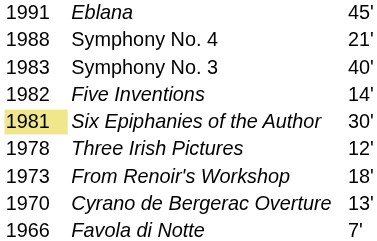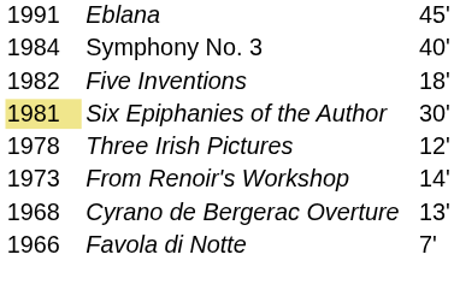 <table>
 <tr>
 <td>1991   </td>
 <td><em>Eblana</em></td>
 <td>45'</td>
 </tr>
 <tr>
-<td>1988</td>
-<td>Symphony No. 4</td>
-<td>21'</td>
-</tr>
-<tr>
-<td>1983</td>
+<td>1984</td>
 <td>Symphony No. 3</td>
 <td>40'</td>
 </tr>
 <tr>
 <td>1982</td>
 <td><em>Five Inventions</em></td>
-<td>14'</td>
+<td>18'</td>
 </tr>
 <tr>
 <td style="background: khaki;">1981</td>
 <td><em>Six Epiphanies of the Author</em>    </td>
 <td>30'</td>
 </tr>
 <tr>
 <td>1978</td>
 <td><em>Three Irish Pictures</em></td>
 <td>12'</td>
 </tr>
 <tr>
 <td>1973</td>
 <td><em>From Renoir's Workshop</em></td>
-<td>18'</td>
+<td>14'</td>
 </tr>
 <tr>
-<td>1970</td>
+<td>1968</td>
 <td><em>Cyrano de Bergerac Overture</em></td>
 <td>13'</td>
 </tr>
 <tr>
 <td>1966</td>
 <td><em>Favola di Notte</em></td>
 <td>7'</td>
 </tr>
 </table>
